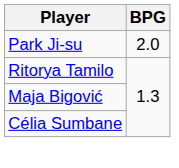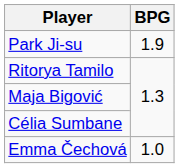 <table class="wikitable">
 <tr>
 <th>Player</th>
 <th>BPG</th>
 </tr>
 <tr>
 <td> <a href='#'>Park Ji-su</a></td>
-<td align=center>2.0</td>
+<td align=center>1.9</td>
 </tr>
 <tr>
 <td> <a href='#'>Ritorya Tamilo</a></td>
 <td align=center rowspan=3>1.3</td>
 </tr>
 <tr>
 <td> <a href='#'>Maja Bigović</a></td>
 </tr>
 <tr>
 <td> <a href='#'>Célia Sumbane</a></td>
 </tr>
+<tr>
+<td> <a href='#'>Emma Čechová</a></td>
+<td align=center>1.0</td>
+</tr>
 </table>
